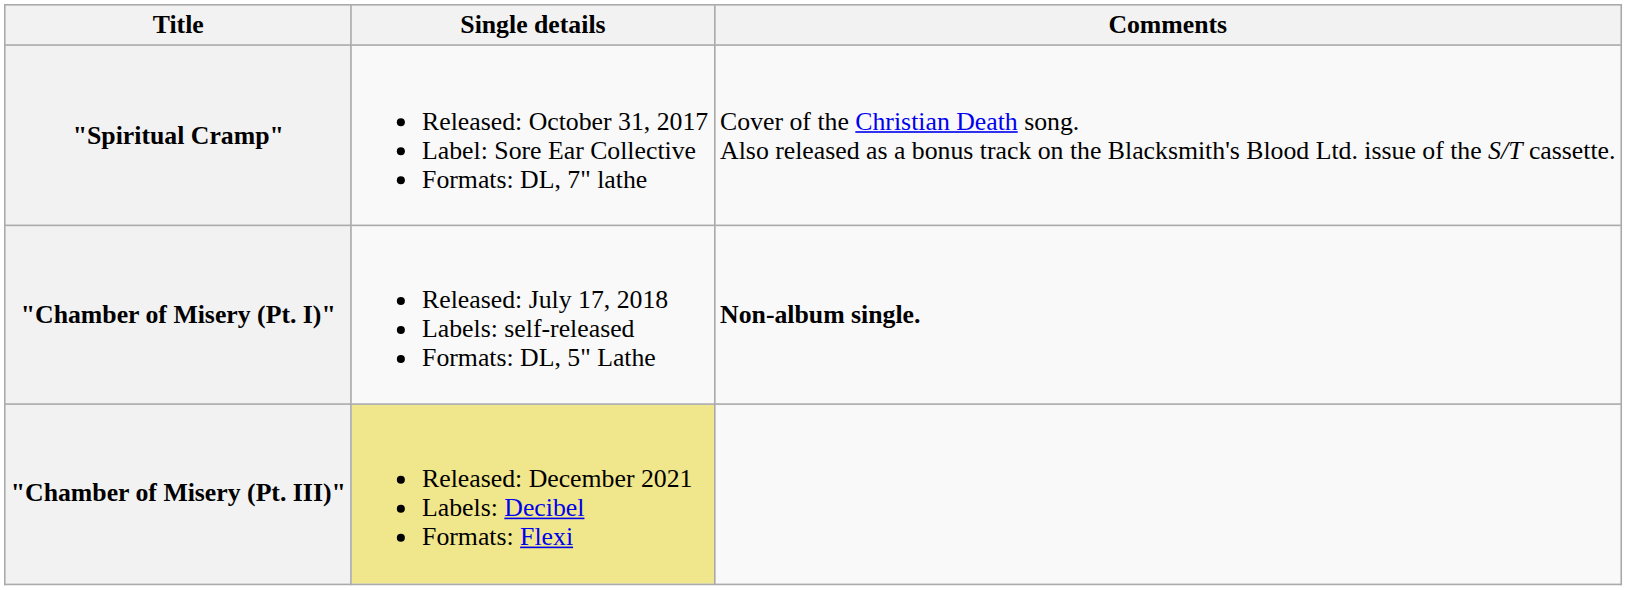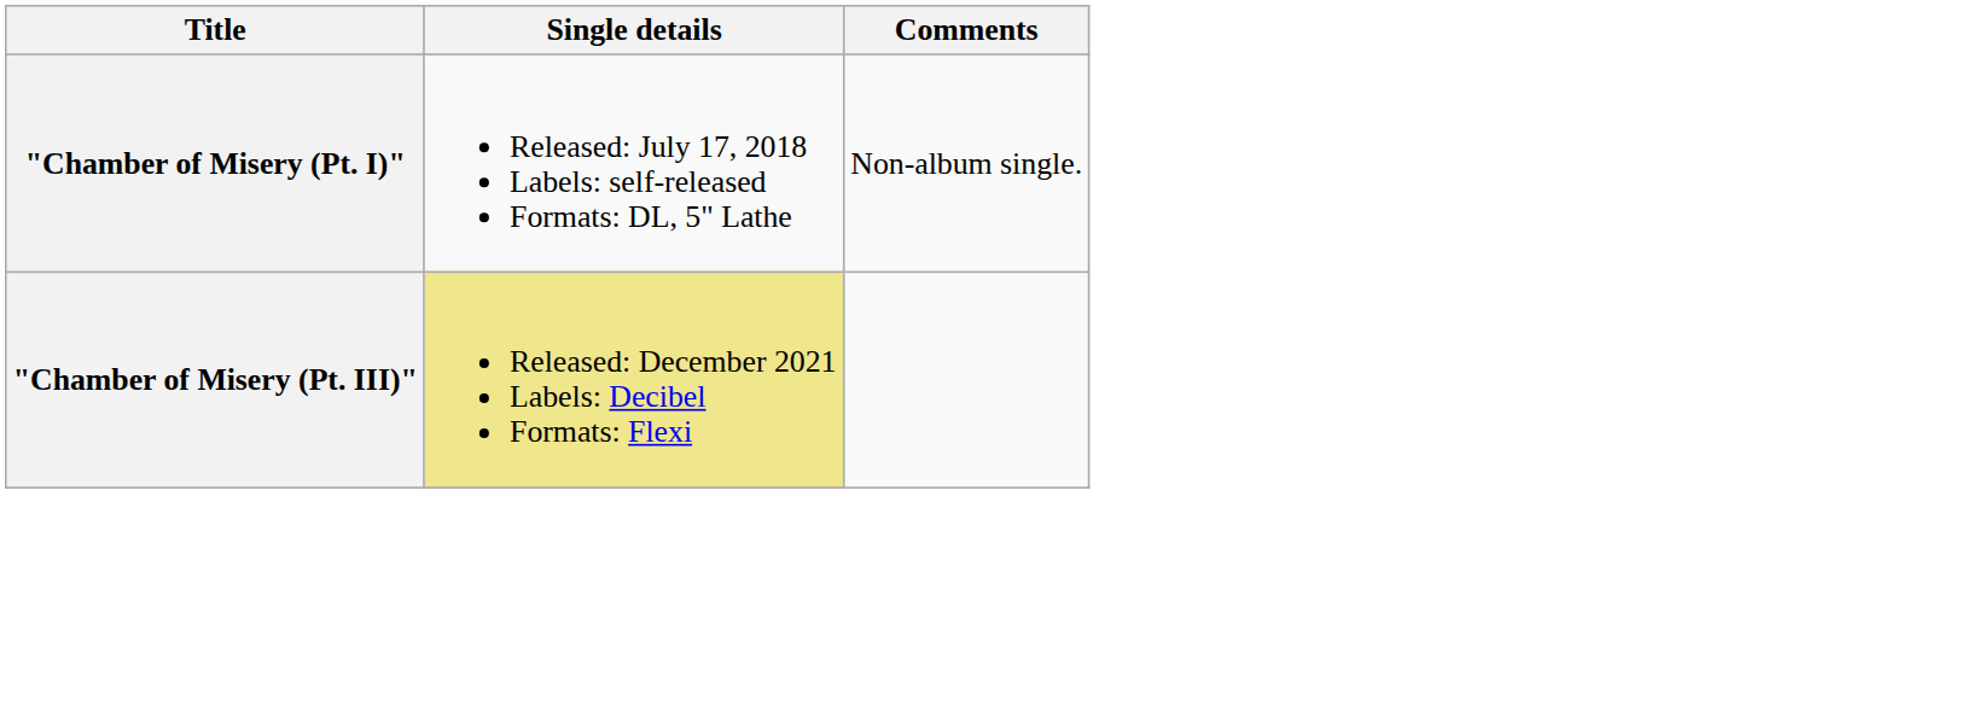 <table class="wikitable plainrowheaders">
 <tr>
 <th>Title</th>
 <th>Single details</th>
 <th>Comments</th>
 </tr>
 <tr>
-<th scope="row">"Spiritual Cramp"</th>
-<td><br><ul><li>Released: October 31, 2017</li><li>Label: Sore Ear Collective</li><li>Formats: DL, 7" lathe</li></ul></td>
-<td>Cover of the <a href='#'>Christian Death</a> song.<br>Also released as a bonus track on the Blacksmith's Blood Ltd. issue of the <em>S/T</em> cassette.</td>
-</tr>
-<tr>
 <th scope="row">"Chamber of Misery (Pt. I)"</th>
 <td><br><ul><li>Released: July 17, 2018</li><li>Labels: self-released</li><li>Formats: DL, 5" Lathe</li></ul></td>
-<td><strong>Non-album single.</strong></td>
+<td>Non-album single.</td>
 </tr>
 <tr>
 <th scope="row">"Chamber of Misery (Pt. III)"</th>
 <td style="background: khaki;"><br><ul><li>Released: December 2021</li><li>Labels: <a href='#'>Decibel</a></li><li>Formats: <a href='#'>Flexi</a></li></ul></td>
 <td></td>
 </tr>
 </table>
